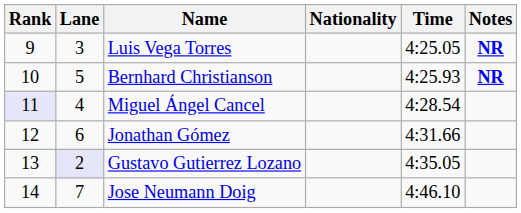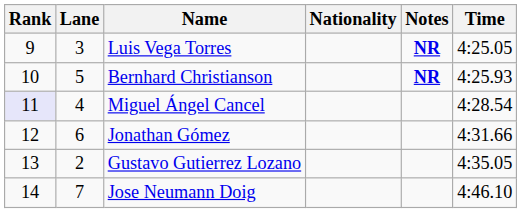 <table class="wikitable sortable" style="text-align:center">
 <tr>
 <th>Rank</th>
 <th>Lane</th>
 <th>Name</th>
 <th>Nationality</th>
+<th>Notes</th>
 <th>Time</th>
-<th>Notes</th>
 </tr>
 <tr>
 <td>9</td>
 <td>3</td>
 <td align=left><a href='#'>Luis Vega Torres</a></td>
 <td align=left></td>
+<td><strong><a href='#'>NR</a></strong></td>
 <td>4:25.05</td>
-<td><strong><a href='#'>NR</a></strong></td>
 </tr>
 <tr>
 <td>10</td>
 <td>5</td>
 <td align=left><a href='#'>Bernhard Christianson</a></td>
 <td align=left></td>
+<td><strong><a href='#'>NR</a></strong></td>
 <td>4:25.93</td>
-<td><strong><a href='#'>NR</a></strong></td>
 </tr>
 <tr>
 <td style="background: lavender;">11</td>
 <td>4</td>
 <td align=left><a href='#'>Miguel Ángel Cancel</a></td>
 <td align=left></td>
+<td></td>
 <td>4:28.54</td>
-<td></td>
 </tr>
 <tr>
 <td>12</td>
 <td>6</td>
 <td align=left><a href='#'>Jonathan Gómez</a></td>
 <td align=left></td>
+<td></td>
 <td>4:31.66</td>
-<td></td>
 </tr>
 <tr>
 <td>13</td>
-<td style="background: lavender;">2</td>
+<td>2</td>
 <td align=left><a href='#'>Gustavo Gutierrez Lozano</a></td>
 <td align=left></td>
+<td></td>
 <td>4:35.05</td>
-<td></td>
 </tr>
 <tr>
 <td>14</td>
 <td>7</td>
 <td align=left><a href='#'>Jose Neumann Doig</a></td>
 <td align=left></td>
+<td></td>
 <td>4:46.10</td>
-<td></td>
 </tr>
 </table>
